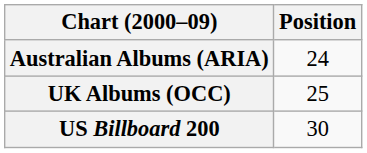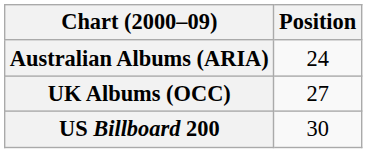 <table class="wikitable sortable plainrowheaders" style="text-align:center;"|>
 <tr>
 <th>Chart (2000–09)</th>
 <th>Position</th>
 </tr>
 <tr>
 <th scope="row">Australian Albums (ARIA)</th>
 <td style="text-align:center;">24</td>
 </tr>
 <tr>
 <th scope="row">UK Albums (OCC)</th>
-<td style="text-align:center;">25</td>
+<td style="text-align:center;">27</td>
 </tr>
 <tr>
 <th scope="row">US <em>Billboard</em> 200</th>
 <td style="text-align:center;">30</td>
 </tr>
 </table>
